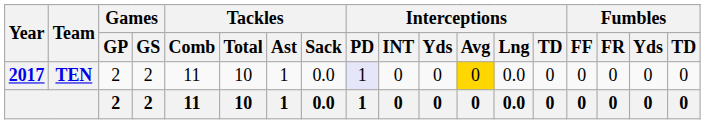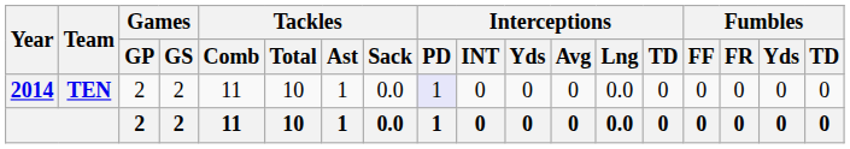 <table class="wikitable" style="text-align:center">
 <tr>
 <th rowspan="2">Year</th>
 <th rowspan="2">Team</th>
 <th colspan="2">Games</th>
 <th colspan="4">Tackles</th>
 <th colspan="6">Interceptions</th>
 <th colspan="4">Fumbles</th>
 </tr>
 <tr>
 <th>GP</th>
 <th>GS</th>
 <th>Comb</th>
 <th>Total</th>
 <th>Ast</th>
 <th>Sack</th>
 <th>PD</th>
 <th>INT</th>
 <th>Yds</th>
 <th>Avg</th>
 <th>Lng</th>
 <th>TD</th>
 <th>FF</th>
 <th>FR</th>
 <th>Yds</th>
 <th>TD</th>
 </tr>
 <tr>
-<th><a href='#'>2017</a></th>
+<th><a href='#'>2014</a></th>
 <th><a href='#'>TEN</a></th>
 <td>2</td>
 <td>2</td>
 <td>11</td>
 <td>10</td>
 <td>1</td>
 <td>0.0</td>
 <td style="background: lavender;">1</td>
 <td>0</td>
 <td>0</td>
-<td style="background: gold;">0</td>
+<td>0</td>
 <td>0.0</td>
 <td>0</td>
 <td>0</td>
 <td>0</td>
 <td>0</td>
 <td>0</td>
 </tr>
 <tr class="sortbottom">
 <th colspan="2"></th>
 <th>2</th>
 <th>2</th>
 <th>11</th>
 <th>10</th>
 <th>1</th>
 <th>0.0</th>
 <th>1</th>
 <th>0</th>
 <th>0</th>
 <th>0</th>
 <th>0.0</th>
 <th>0</th>
 <th>0</th>
 <th>0</th>
 <th>0</th>
 <th>0</th>
 </tr>
 </table>
